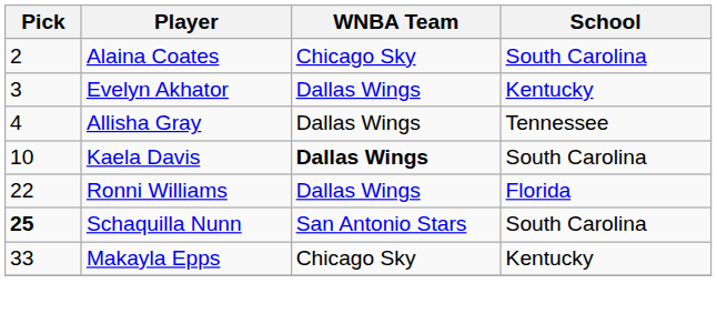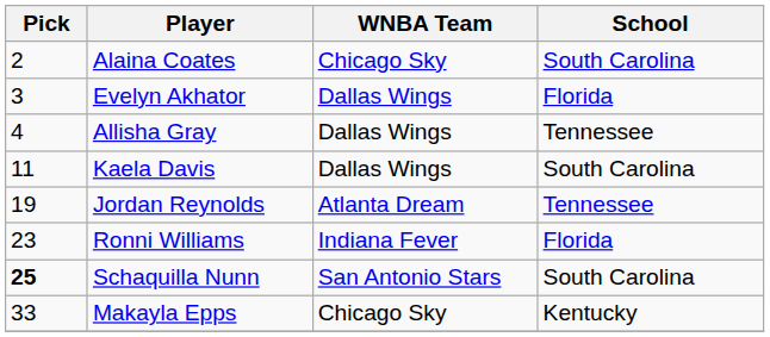 <table class="wikitable">
 <tr>
 <th width=50>Pick</th>
 <th width=150>Player</th>
 <th width=150>WNBA Team</th>
 <th width=150>School</th>
 </tr>
 <tr>
 <td>2</td>
 <td><a href='#'>Alaina Coates</a></td>
 <td><a href='#'>Chicago Sky</a></td>
 <td><a href='#'>South Carolina</a></td>
 </tr>
 <tr>
 <td>3</td>
 <td><a href='#'>Evelyn Akhator</a></td>
 <td><a href='#'>Dallas Wings</a></td>
-<td><a href='#'>Kentucky</a></td>
+<td><a href='#'>Florida</a></td>
 </tr>
 <tr>
 <td>4</td>
 <td><a href='#'>Allisha Gray</a></td>
 <td>Dallas Wings</td>
 <td>Tennessee</td>
 </tr>
 <tr>
-<td>10</td>
+<td>11</td>
 <td><a href='#'>Kaela Davis</a></td>
-<td><strong>Dallas Wings</strong></td>
+<td>Dallas Wings</td>
 <td>South Carolina</td>
 </tr>
 <tr>
-<td>22</td>
+<td>19</td>
+<td><a href='#'>Jordan Reynolds</a></td>
+<td><a href='#'>Atlanta Dream</a></td>
+<td><a href='#'>Tennessee</a></td>
+</tr>
+<tr>
+<td>23</td>
 <td><a href='#'>Ronni Williams</a></td>
-<td><a href='#'>Dallas Wings</a></td>
+<td><a href='#'>Indiana Fever</a></td>
 <td><a href='#'>Florida</a></td>
 </tr>
 <tr>
 <td><strong>25</strong></td>
 <td><a href='#'>Schaquilla Nunn</a></td>
 <td><a href='#'>San Antonio Stars</a></td>
 <td>South Carolina</td>
 </tr>
 <tr>
 <td>33</td>
 <td><a href='#'>Makayla Epps</a></td>
 <td>Chicago Sky</td>
 <td>Kentucky</td>
 </tr>
 <tr>
 </tr>
 </table>
